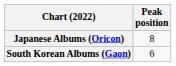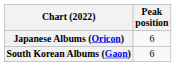 <table class="wikitable sortable plainrowheaders" style="text-align:center">
 <tr>
 <th scope="col">Chart (2022)</th>
 <th scope="col">Peak<br>position</th>
 </tr>
 <tr>
 <th scope="row">Japanese Albums (<a href='#'>Oricon</a>)</th>
-<td>8</td>
+<td>6</td>
 </tr>
 <tr>
 <th scope="row">South Korean Albums (<a href='#'>Gaon</a>)</th>
 <td>6</td>
 </tr>
 </table>
